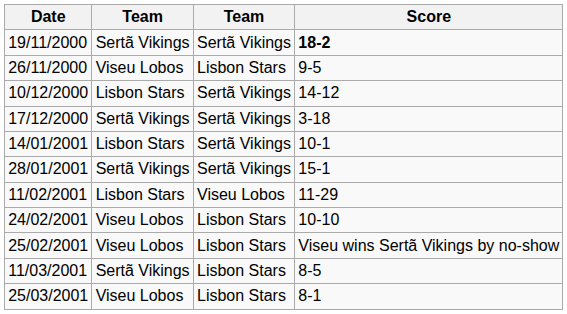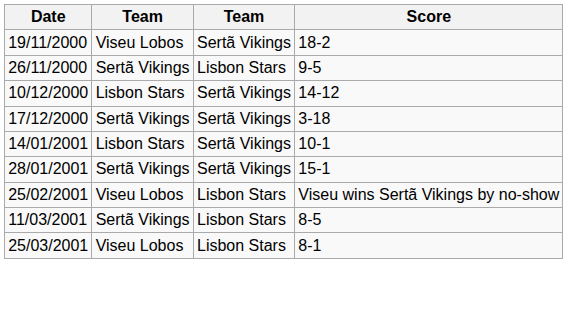 <table class="wikitable">
 <tr>
 <th>Date</th>
 <th>Team</th>
 <th>Team</th>
 <th>Score</th>
 </tr>
 <tr>
 <td>19/11/2000</td>
+<td>Viseu Lobos</td>
 <td>Sertã Vikings</td>
-<td>Sertã Vikings</td>
-<td><strong>18-2</strong></td>
+<td>18-2</td>
 </tr>
 <tr>
 <td>26/11/2000</td>
-<td>Viseu Lobos</td>
+<td>Sertã Vikings</td>
 <td>Lisbon Stars</td>
 <td>9-5</td>
 </tr>
 <tr>
 <td>10/12/2000</td>
 <td>Lisbon Stars</td>
 <td>Sertã Vikings</td>
 <td>14-12</td>
 </tr>
 <tr>
 <td>17/12/2000</td>
 <td>Sertã Vikings</td>
 <td>Sertã Vikings</td>
 <td>3-18</td>
 </tr>
 <tr>
 <td>14/01/2001</td>
 <td>Lisbon Stars</td>
 <td>Sertã Vikings</td>
 <td>10-1</td>
 </tr>
 <tr>
 <td>28/01/2001</td>
 <td>Sertã Vikings</td>
 <td>Sertã Vikings</td>
 <td>15-1</td>
 </tr>
 <tr>
-<td>11/02/2001</td>
-<td>Lisbon Stars</td>
-<td>Viseu Lobos</td>
-<td>11-29</td>
-</tr>
-<tr>
-<td>24/02/2001</td>
-<td>Viseu Lobos</td>
-<td>Lisbon Stars</td>
-<td>10-10</td>
-</tr>
-<tr>
 <td>25/02/2001</td>
 <td>Viseu Lobos</td>
 <td>Lisbon Stars</td>
 <td>Viseu wins Sertã Vikings by no-show</td>
 </tr>
 <tr>
 <td>11/03/2001</td>
 <td>Sertã Vikings</td>
 <td>Lisbon Stars</td>
 <td>8-5</td>
 </tr>
 <tr>
 <td>25/03/2001</td>
 <td>Viseu Lobos</td>
 <td>Lisbon Stars</td>
 <td>8-1</td>
 </tr>
 </table>
